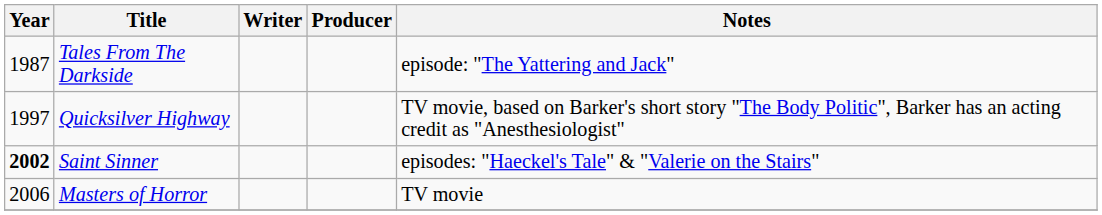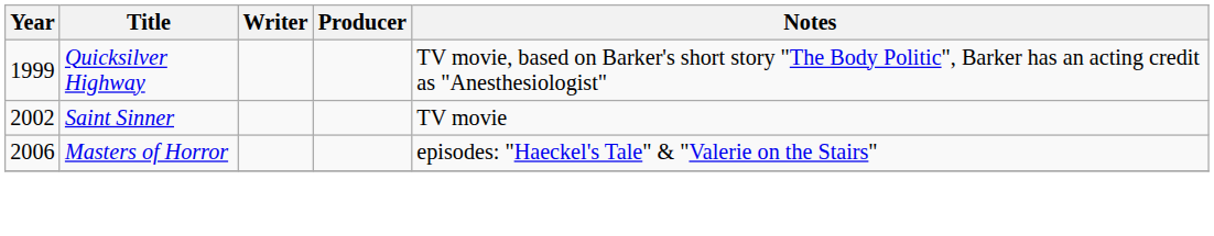 <table class="wikitable sortable">
 <tr>
 <th>Year</th>
 <th>Title</th>
 <th>Writer</th>
 <th>Producer</th>
 <th>Notes</th>
 </tr>
 <tr>
-<td>1987</td>
-<td><em><a href='#'>Tales From The Darkside</a></em></td>
-<td></td>
-<td></td>
-<td>episode: "<a href='#'>The Yattering and Jack</a>"</td>
-</tr>
-<tr>
-<td>1997</td>
+<td>1999</td>
 <td><em><a href='#'>Quicksilver Highway</a></em></td>
 <td></td>
 <td></td>
 <td>TV movie, based on Barker's short story "<a href='#'>The Body Politic</a>", Barker has an acting credit as "Anesthesiologist"</td>
 </tr>
 <tr>
-<td><strong>2002</strong></td>
+<td>2002</td>
 <td><em><a href='#'>Saint Sinner</a></em></td>
 <td></td>
 <td></td>
-<td>episodes: "<a href='#'>Haeckel's Tale</a>" & "<a href='#'>Valerie on the Stairs</a>"</td>
+<td>TV movie</td>
 </tr>
 <tr>
 <td>2006</td>
 <td><em><a href='#'>Masters of Horror</a></em></td>
 <td></td>
 <td></td>
-<td>TV movie</td>
+<td>episodes: "<a href='#'>Haeckel's Tale</a>" & "<a href='#'>Valerie on the Stairs</a>"</td>
 </tr>
 <tr>
 </tr>
 </table>
